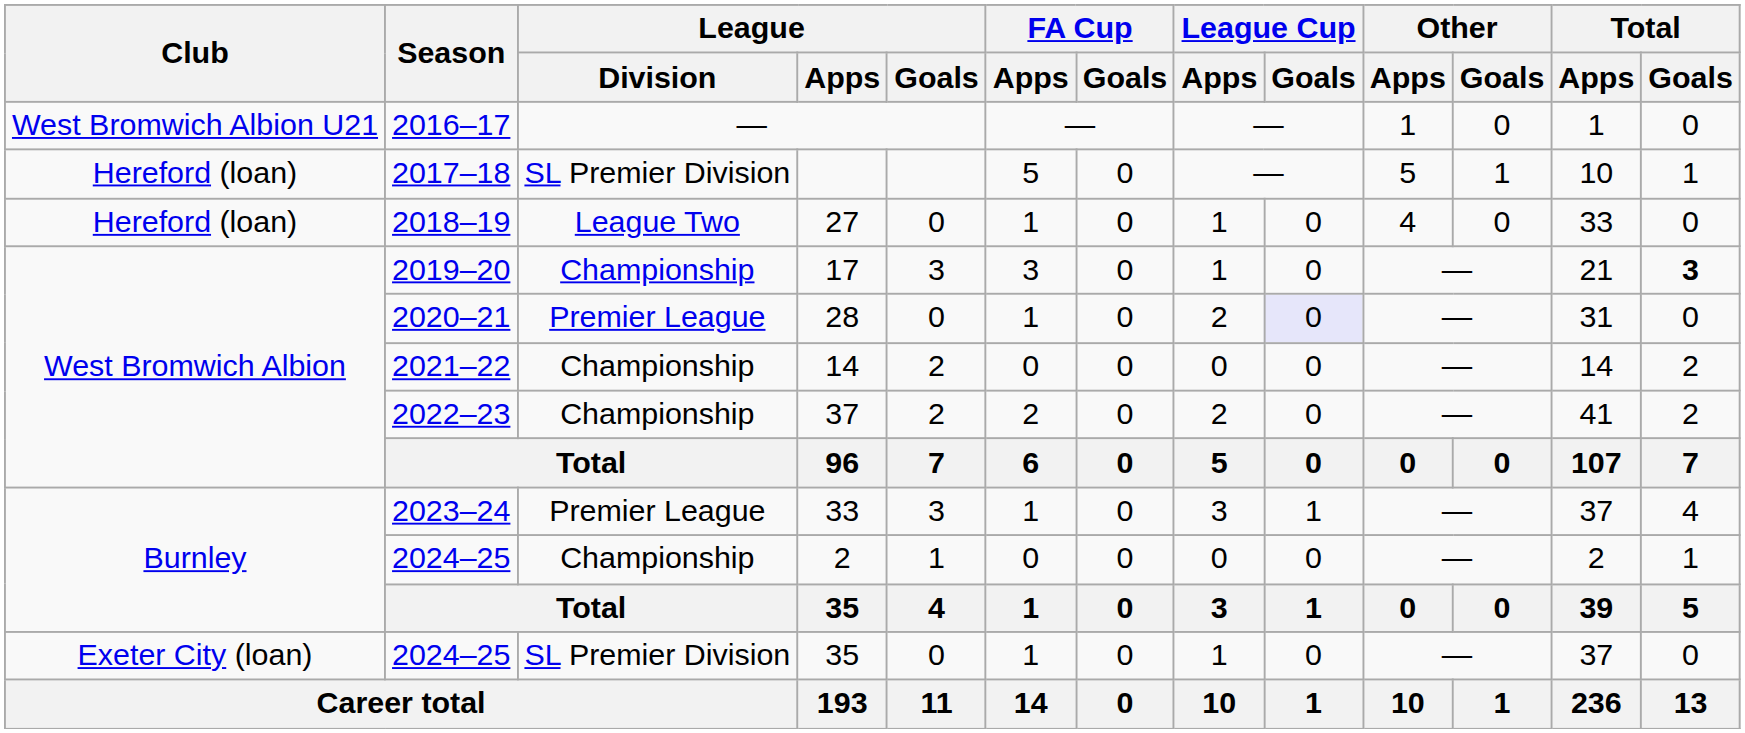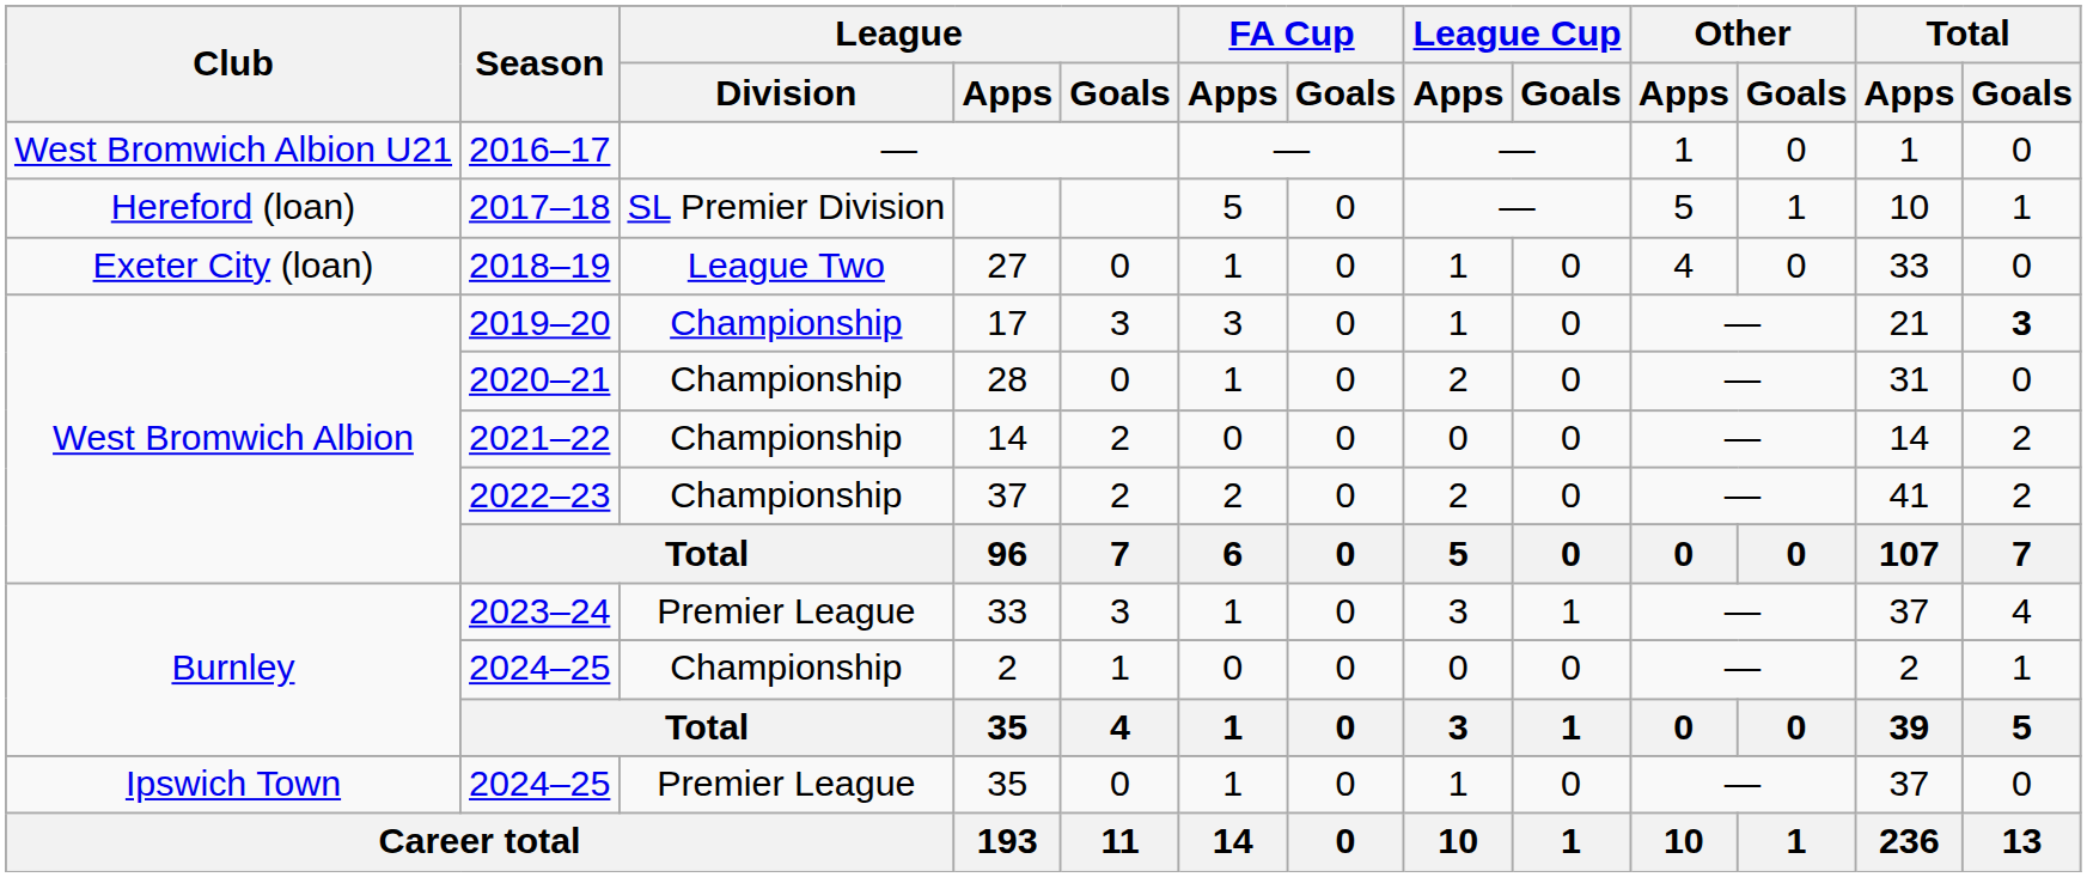 <table class="wikitable" style="text-align: center;">
 <tr>
 <th rowspan="2">Club</th>
 <th rowspan="2">Season</th>
 <th colspan="3">League</th>
 <th colspan="2"><a href='#'>FA Cup</a></th>
 <th colspan="2"><a href='#'>League Cup</a></th>
 <th colspan="2">Other</th>
 <th colspan="2">Total</th>
 </tr>
 <tr>
 <th>Division</th>
 <th>Apps</th>
 <th>Goals</th>
 <th>Apps</th>
 <th>Goals</th>
 <th>Apps</th>
 <th>Goals</th>
 <th>Apps</th>
 <th>Goals</th>
 <th>Apps</th>
 <th>Goals</th>
 </tr>
 <tr>
 <td><a href='#'>West Bromwich Albion U21</a></td>
 <td><a href='#'>2016–17</a></td>
 <td colspan=3>—</td>
 <td colspan=2>—</td>
 <td colspan=2>—</td>
 <td>1</td>
 <td>0</td>
 <td>1</td>
 <td>0</td>
 </tr>
 <tr>
 <td><a href='#'>Hereford</a> (loan)</td>
 <td><a href='#'>2017–18</a></td>
 <td><a href='#'>SL</a> Premier Division</td>
 <td></td>
 <td></td>
 <td>5</td>
 <td>0</td>
 <td colspan=2>—</td>
 <td>5</td>
 <td>1</td>
 <td>10</td>
 <td>1</td>
 </tr>
 <tr>
-<td><a href='#'>Hereford</a> (loan)</td>
+<td><a href='#'>Exeter City</a>  (loan)</td>
 <td><a href='#'>2018–19</a></td>
 <td><a href='#'>League Two</a></td>
 <td>27</td>
 <td>0</td>
 <td>1</td>
 <td>0</td>
 <td>1</td>
 <td>0</td>
 <td>4</td>
 <td>0</td>
 <td>33</td>
 <td>0</td>
 </tr>
 <tr>
 <td rowspan="5" valign="center"><a href='#'>West Bromwich Albion</a></td>
 <td><a href='#'>2019–20</a></td>
 <td><a href='#'>Championship</a></td>
 <td>17</td>
 <td>3</td>
 <td>3</td>
 <td>0</td>
 <td>1</td>
 <td>0</td>
 <td colspan="2">—</td>
 <td>21</td>
 <td><strong>3</strong></td>
 </tr>
 <tr>
 <td><a href='#'>2020–21</a></td>
-<td><a href='#'>Premier League</a></td>
+<td>Championship</td>
 <td>28</td>
 <td>0</td>
 <td>1</td>
 <td>0</td>
 <td>2</td>
-<td style="background: lavender;">0</td>
+<td>0</td>
 <td colspan="2">—</td>
 <td>31</td>
 <td>0</td>
 </tr>
 <tr>
 <td><a href='#'>2021–22</a></td>
 <td>Championship</td>
 <td>14</td>
 <td>2</td>
 <td>0</td>
 <td>0</td>
 <td>0</td>
 <td>0</td>
 <td colspan="2">—</td>
 <td>14</td>
 <td>2</td>
 </tr>
 <tr>
 <td><a href='#'>2022–23</a></td>
 <td>Championship</td>
 <td>37</td>
 <td>2</td>
 <td>2</td>
 <td>0</td>
 <td>2</td>
 <td>0</td>
 <td colspan="2">—</td>
 <td>41</td>
 <td>2</td>
 </tr>
 <tr>
 <th colspan="2">Total</th>
 <th>96</th>
 <th>7</th>
 <th>6</th>
 <th>0</th>
 <th>5</th>
 <th>0</th>
 <th>0</th>
 <th>0</th>
 <th>107</th>
 <th>7</th>
 </tr>
 <tr>
 <td rowspan="3"><a href='#'>Burnley</a></td>
 <td><a href='#'>2023–24</a></td>
 <td>Premier League</td>
 <td>33</td>
 <td>3</td>
 <td>1</td>
 <td>0</td>
 <td>3</td>
 <td>1</td>
 <td colspan="2">—</td>
 <td>37</td>
 <td>4</td>
 </tr>
 <tr>
 <td><a href='#'>2024–25</a></td>
 <td>Championship</td>
 <td>2</td>
 <td>1</td>
 <td>0</td>
 <td>0</td>
 <td>0</td>
 <td>0</td>
 <td colspan="2">—</td>
 <td>2</td>
 <td>1</td>
 </tr>
 <tr>
 <th colspan="2">Total</th>
 <th>35</th>
 <th>4</th>
 <th>1</th>
 <th>0</th>
 <th>3</th>
 <th>1</th>
 <th>0</th>
 <th>0</th>
 <th>39</th>
 <th>5</th>
 </tr>
 <tr>
-<td><a href='#'>Exeter City</a>  (loan)</td>
+<td><a href='#'>Ipswich Town</a></td>
 <td><a href='#'>2024–25</a></td>
-<td><a href='#'>SL</a> Premier Division</td>
+<td>Premier League</td>
 <td>35</td>
 <td>0</td>
 <td>1</td>
 <td>0</td>
 <td>1</td>
 <td>0</td>
 <td colspan="2">—</td>
 <td>37</td>
 <td>0</td>
 </tr>
 <tr>
 <th colspan="3">Career total</th>
 <th>193</th>
 <th>11</th>
 <th>14</th>
 <th>0</th>
 <th>10</th>
 <th>1</th>
 <th>10</th>
 <th>1</th>
 <th>236</th>
 <th>13</th>
 </tr>
 </table>
